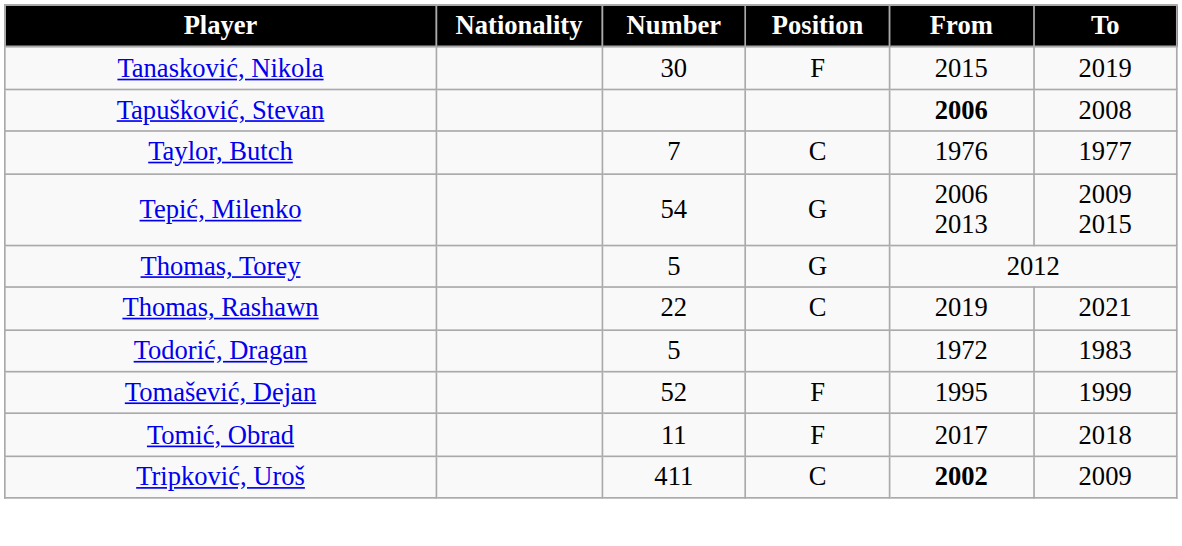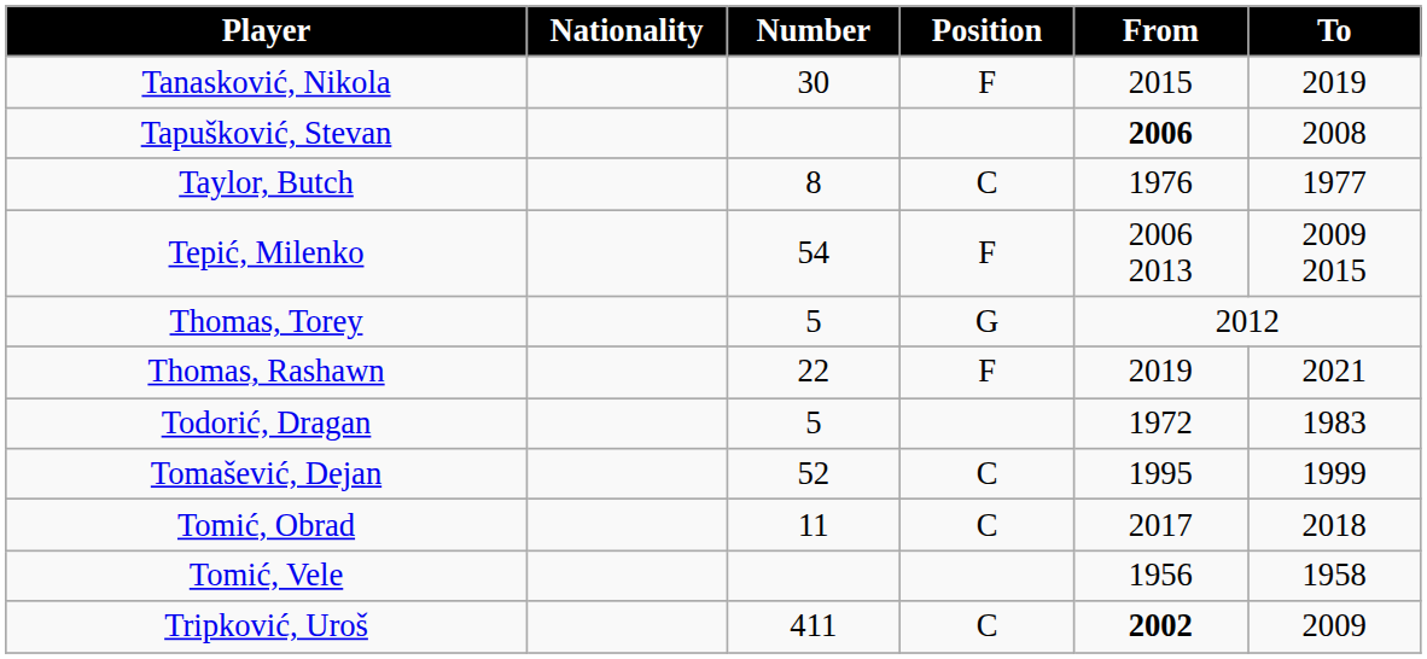 <table class="wikitable" style="text-align:center" width="80%">
 <tr>
 <th style="background:black;color:white;" width="30%">Player</th>
 <th style="background:black;color:white;" width="10%">Nationality</th>
 <th style="background:black;color:white;" width="10%">Number</th>
 <th style="background:black;color:white;" width="10%">Position</th>
 <th style="background:black;color:white;" width="10%">From</th>
 <th style="background:black;color:white;" width="10%">To</th>
 </tr>
 <tr>
 <td><a href='#'>Tanasković, Nikola</a></td>
 <td></td>
 <td>30</td>
 <td>F</td>
 <td>2015</td>
 <td>2019</td>
 </tr>
 <tr>
 <td><a href='#'>Tapušković, Stevan</a></td>
 <td></td>
 <td></td>
 <td></td>
 <td><strong>2006</strong></td>
 <td>2008</td>
 </tr>
 <tr>
 <td><a href='#'>Taylor, Butch</a></td>
 <td></td>
-<td>7</td>
+<td>8</td>
 <td>C</td>
 <td>1976</td>
 <td>1977</td>
 </tr>
 <tr>
 <td><a href='#'>Tepić, Milenko</a></td>
 <td></td>
 <td>54</td>
-<td>G</td>
+<td>F</td>
 <td>2006<br>2013</td>
 <td>2009<br>2015</td>
 </tr>
 <tr>
 <td><a href='#'>Thomas, Torey</a></td>
 <td></td>
 <td>5</td>
 <td>G</td>
 <td colspan="2">2012</td>
 </tr>
 <tr>
 <td><a href='#'>Thomas, Rashawn</a></td>
 <td></td>
 <td>22</td>
-<td>C</td>
+<td>F</td>
 <td>2019</td>
 <td>2021</td>
 </tr>
 <tr>
 <td><a href='#'>Todorić, Dragan</a></td>
 <td></td>
 <td>5</td>
 <td></td>
 <td>1972</td>
 <td>1983</td>
 </tr>
 <tr>
 <td><a href='#'>Tomašević, Dejan</a></td>
 <td></td>
 <td>52</td>
-<td>F</td>
+<td>C</td>
 <td>1995</td>
 <td>1999</td>
 </tr>
 <tr>
 <td><a href='#'>Tomić, Obrad</a></td>
 <td></td>
 <td>11</td>
-<td>F</td>
+<td>C</td>
 <td>2017</td>
 <td>2018</td>
+</tr>
+<tr>
+<td><a href='#'>Tomić, Vele</a></td>
+<td></td>
+<td></td>
+<td></td>
+<td>1956</td>
+<td>1958</td>
 </tr>
 <tr>
 <td><a href='#'>Tripković, Uroš</a></td>
 <td></td>
 <td>411</td>
 <td>C</td>
 <td><strong>2002</strong></td>
 <td>2009</td>
 </tr>
 </table>
